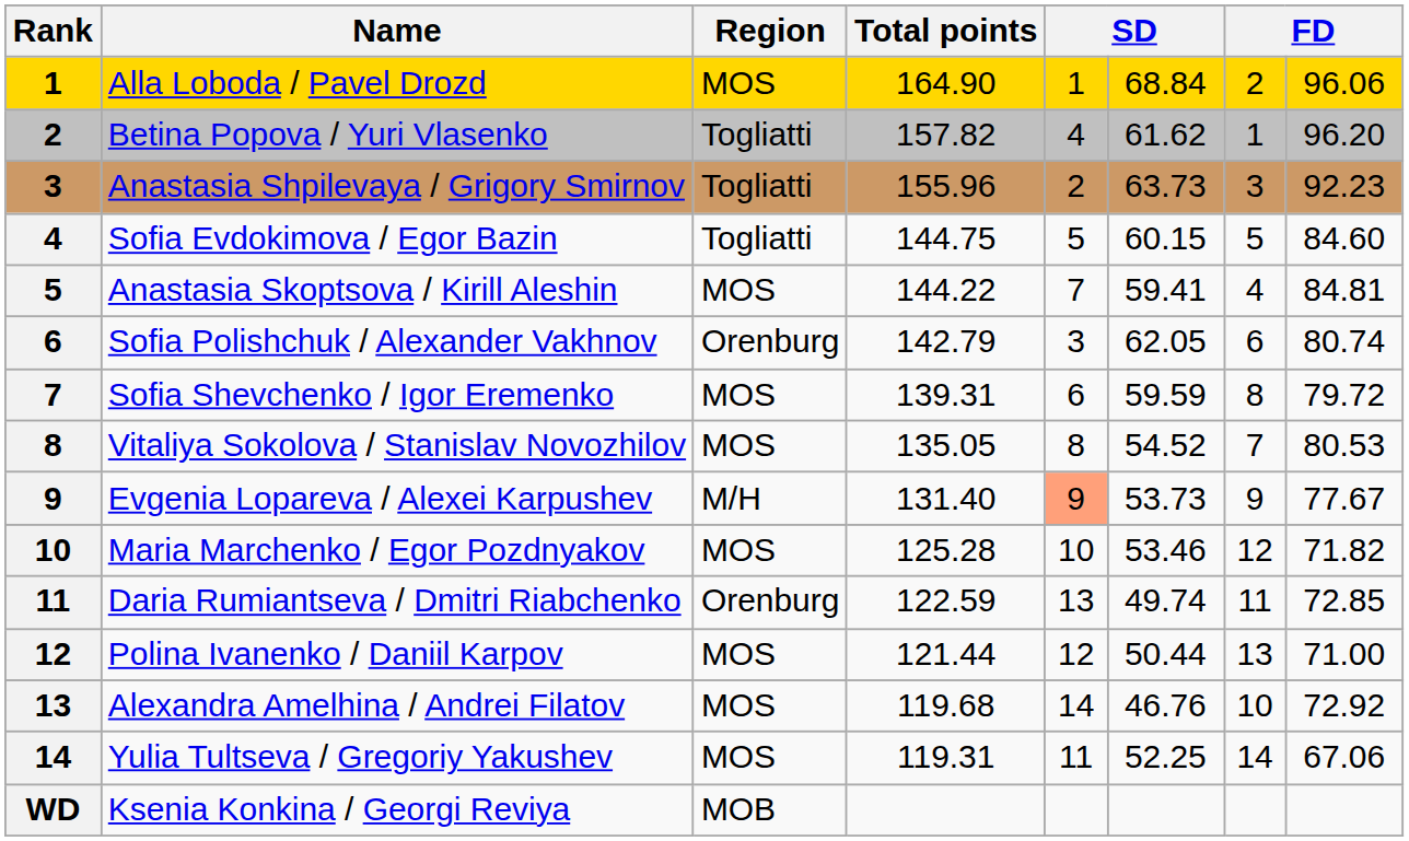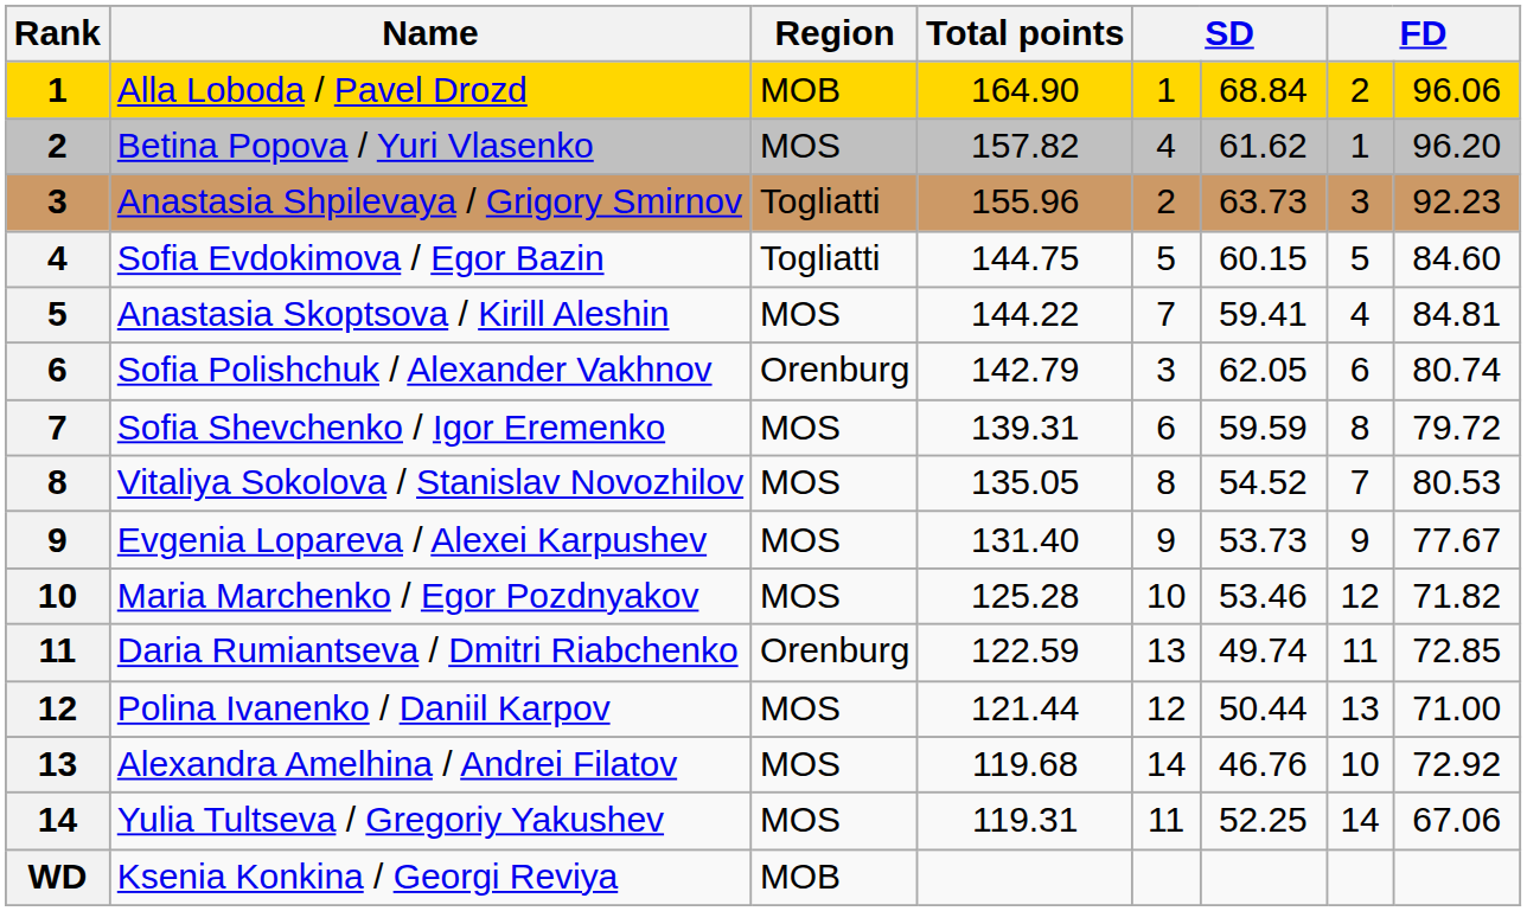 <table class="wikitable sortable">
 <tr>
 <th>Rank</th>
 <th>Name</th>
 <th>Region</th>
 <th>Total points</th>
 <th colspan=2 width=80px><a href='#'>SD</a></th>
 <th colspan=2 width=80px><a href='#'>FD</a></th>
 </tr>
 <tr bgcolor=gold>
 <td align=center><strong>1</strong></td>
 <td><a href='#'>Alla Loboda</a> / <a href='#'>Pavel Drozd</a></td>
-<td>MOS</td>
+<td>MOB</td>
 <td align=center>164.90</td>
 <td align=center>1</td>
 <td align=center>68.84</td>
 <td align=center>2</td>
 <td align=center>96.06</td>
 </tr>
 <tr bgcolor=silver>
 <td align=center><strong>2</strong></td>
 <td><a href='#'>Betina Popova</a> / <a href='#'>Yuri Vlasenko</a></td>
-<td>Togliatti</td>
+<td>MOS</td>
 <td align=center>157.82</td>
 <td align=center>4</td>
 <td align=center>61.62</td>
 <td align=center>1</td>
 <td align=center>96.20</td>
 </tr>
 <tr bgcolor=cc9966>
 <td align=center><strong>3</strong></td>
 <td><a href='#'>Anastasia Shpilevaya</a> / <a href='#'>Grigory Smirnov</a></td>
 <td>Togliatti</td>
 <td align=center>155.96</td>
 <td align=center>2</td>
 <td align=center>63.73</td>
 <td align=center>3</td>
 <td align=center>92.23</td>
 </tr>
 <tr>
 <th>4</th>
 <td><a href='#'>Sofia Evdokimova</a> / <a href='#'>Egor Bazin</a></td>
 <td>Togliatti</td>
 <td align=center>144.75</td>
 <td align=center>5</td>
 <td align=center>60.15</td>
 <td align=center>5</td>
 <td align=center>84.60</td>
 </tr>
 <tr>
 <th>5</th>
 <td><a href='#'>Anastasia Skoptsova</a> / <a href='#'>Kirill Aleshin</a></td>
 <td>MOS</td>
 <td align=center>144.22</td>
 <td align=center>7</td>
 <td align=center>59.41</td>
 <td align=center>4</td>
 <td align=center>84.81</td>
 </tr>
 <tr>
 <th>6</th>
 <td><a href='#'>Sofia Polishchuk</a> / <a href='#'>Alexander Vakhnov</a></td>
 <td>Orenburg</td>
 <td align=center>142.79</td>
 <td align=center>3</td>
 <td align=center>62.05</td>
 <td align=center>6</td>
 <td align=center>80.74</td>
 </tr>
 <tr>
 <th>7</th>
 <td><a href='#'>Sofia Shevchenko</a> / <a href='#'>Igor Eremenko</a></td>
 <td>MOS</td>
 <td align=center>139.31</td>
 <td align=center>6</td>
 <td align=center>59.59</td>
 <td align=center>8</td>
 <td align=center>79.72</td>
 </tr>
 <tr>
 <th>8</th>
 <td><a href='#'>Vitaliya Sokolova</a> / <a href='#'>Stanislav Novozhilov</a></td>
 <td>MOS</td>
 <td align=center>135.05</td>
 <td align=center>8</td>
 <td align=center>54.52</td>
 <td align=center>7</td>
 <td align=center>80.53</td>
 </tr>
 <tr>
 <th>9</th>
 <td><a href='#'>Evgenia Lopareva</a> / <a href='#'>Alexei Karpushev</a></td>
-<td>M/H</td>
+<td>MOS</td>
 <td align=center>131.40</td>
-<td align=center style="background: lightsalmon;">9</td>
+<td align=center>9</td>
 <td align=center>53.73</td>
 <td align=center>9</td>
 <td align=center>77.67</td>
 </tr>
 <tr>
 <th>10</th>
 <td><a href='#'>Maria Marchenko</a> / <a href='#'>Egor Pozdnyakov</a></td>
 <td>MOS</td>
 <td align=center>125.28</td>
 <td align=center>10</td>
 <td align=center>53.46</td>
 <td align=center>12</td>
 <td align=center>71.82</td>
 </tr>
 <tr>
 <th>11</th>
 <td><a href='#'>Daria Rumiantseva</a> / <a href='#'>Dmitri Riabchenko</a></td>
 <td>Orenburg</td>
 <td align=center>122.59</td>
 <td align=center>13</td>
 <td align=center>49.74</td>
 <td align=center>11</td>
 <td align=center>72.85</td>
 </tr>
 <tr>
 <th>12</th>
 <td><a href='#'>Polina Ivanenko</a> / <a href='#'>Daniil Karpov</a></td>
 <td>MOS</td>
 <td align=center>121.44</td>
 <td align=center>12</td>
 <td align=center>50.44</td>
 <td align=center>13</td>
 <td align=center>71.00</td>
 </tr>
 <tr>
 <th>13</th>
 <td><a href='#'>Alexandra Amelhina</a> / <a href='#'>Andrei Filatov</a></td>
 <td>MOS</td>
 <td align=center>119.68</td>
 <td align=center>14</td>
 <td align=center>46.76</td>
 <td align=center>10</td>
 <td align=center>72.92</td>
 </tr>
 <tr>
 <th>14</th>
 <td><a href='#'>Yulia Tultseva</a> / <a href='#'>Gregoriy Yakushev</a></td>
 <td>MOS</td>
 <td align=center>119.31</td>
 <td align=center>11</td>
 <td align=center>52.25</td>
 <td align=center>14</td>
 <td align=center>67.06</td>
 </tr>
 <tr>
 <th>WD</th>
 <td><a href='#'>Ksenia Konkina</a> / <a href='#'>Georgi Reviya</a></td>
 <td>MOB</td>
 <td></td>
 <td></td>
 <td></td>
 <td></td>
 <td></td>
 </tr>
 </table>
